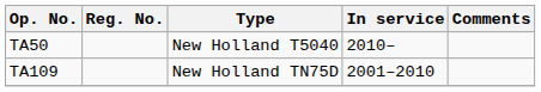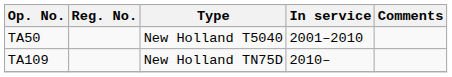 <table class="wikitable">
 <tr>
 <th>Op. No.</th>
 <th>Reg. No.</th>
 <th>Type</th>
 <th>In service</th>
 <th>Comments</th>
 </tr>
 <tr>
 <td>TA50</td>
 <td></td>
 <td>New Holland T5040</td>
-<td>2010–</td>
+<td>2001–2010</td>
 <td></td>
 </tr>
 <tr>
 <td>TA109</td>
 <td></td>
 <td>New Holland TN75D</td>
-<td>2001–2010</td>
+<td>2010–</td>
 <td></td>
 </tr>
 <tr>
 </tr>
 </table>
